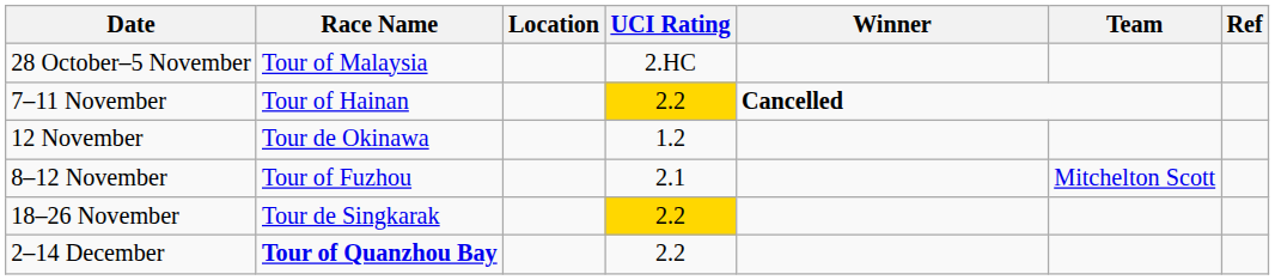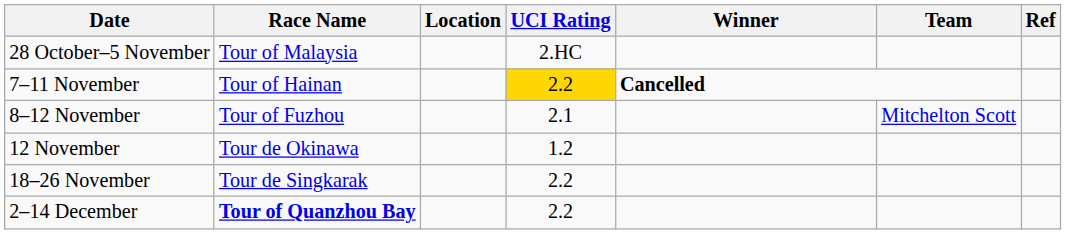 <table class="wikitable sortable">
 <tr>
 <th>Date</th>
 <th>Race Name</th>
 <th>Location</th>
 <th><a href='#'>UCI Rating</a></th>
 <th width=200px>Winner</th>
 <th>Team</th>
 <th>Ref</th>
 </tr>
 <tr>
 <td>28 October–5 November</td>
 <td><a href='#'>Tour of Malaysia</a></td>
 <td></td>
 <td align=center>2.HC</td>
 <td></td>
 <td></td>
 <td align=center></td>
 </tr>
 <tr>
 <td>7–11 November</td>
 <td><a href='#'>Tour of Hainan</a></td>
 <td></td>
 <td align=center style="background: gold;">2.2</td>
 <td colspan=2><strong>Cancelled</strong></td>
 <td align=center></td>
 </tr>
 <tr>
+<td>8–12 November</td>
+<td><a href='#'>Tour of Fuzhou</a></td>
+<td></td>
+<td align=center>2.1</td>
+<td></td>
+<td><a href='#'>Mitchelton Scott</a></td>
+<td align=center></td>
+</tr>
+<tr>
 <td>12 November</td>
 <td><a href='#'>Tour de Okinawa</a></td>
 <td></td>
 <td align=center>1.2</td>
 <td></td>
 <td></td>
 <td align=center></td>
 </tr>
 <tr>
-<td>8–12 November</td>
-<td><a href='#'>Tour of Fuzhou</a></td>
-<td></td>
-<td align=center>2.1</td>
-<td></td>
-<td><a href='#'>Mitchelton Scott</a></td>
-<td align=center></td>
-</tr>
-<tr>
 <td>18–26 November</td>
 <td><a href='#'>Tour de Singkarak</a></td>
 <td></td>
-<td align=center style="background: gold;">2.2</td>
+<td align=center>2.2</td>
 <td></td>
 <td></td>
 <td align=center></td>
 </tr>
 <tr>
 <td>2–14 December</td>
 <td><strong><a href='#'>Tour of Quanzhou Bay</a></strong></td>
 <td></td>
 <td align=center>2.2</td>
 <td></td>
 <td></td>
 <td align=center></td>
 </tr>
 </table>
